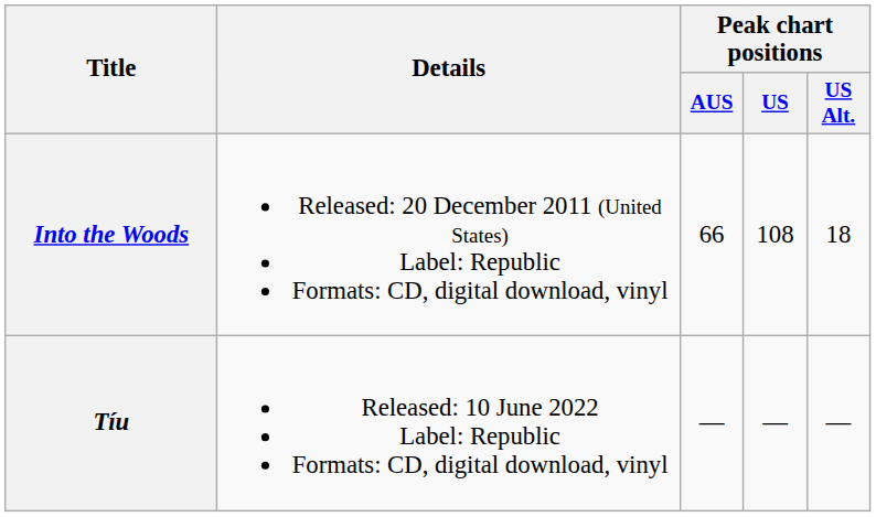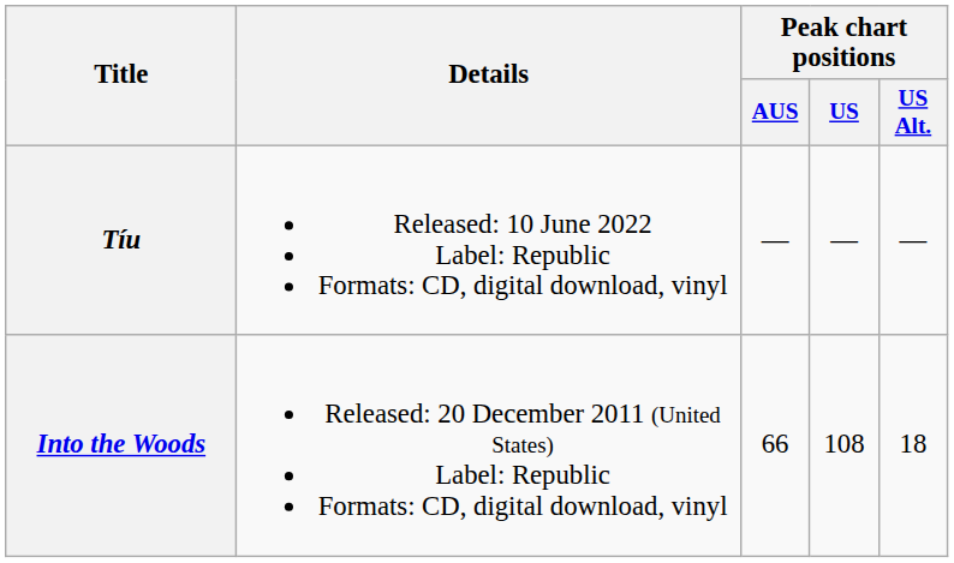 <table class="wikitable plainrowheaders" style="text-align:center;">
 <tr>
 <th scope="col" rowspan="2" style="width:8em;">Title</th>
 <th scope="col" rowspan="2" style="width:18em;">Details</th>
 <th scope="col" colspan="3">Peak chart positions</th>
 </tr>
 <tr>
 <th scope="col" style="width:2.5em;font-size:85%;"><a href='#'>AUS</a><br></th>
 <th scope="col" style="width:2.5em;font-size:85%;"><a href='#'>US</a><br></th>
 <th scope="col" style="width:2.5em;font-size:85%;"><a href='#'>US<br>Alt.</a><br></th>
 </tr>
 <tr>
+<th scope="row"><em>Tíu</em></th>
+<td><br><ul><li>Released: 10 June 2022</li><li>Label: Republic</li><li>Formats: CD, digital download, vinyl</li></ul></td>
+<td>—</td>
+<td>—</td>
+<td>—</td>
+</tr>
+<tr>
 <th scope="row"><em><a href='#'>Into the Woods</a></em></th>
 <td><br><ul><li>Released: 20 December 2011 <small>(United States)</small></li><li>Label: Republic</li><li>Formats: CD, digital download, vinyl</li></ul></td>
 <td>66</td>
 <td>108</td>
 <td>18</td>
 </tr>
-<tr>
-<th scope="row"><em>Tíu</em></th>
-<td><br><ul><li>Released: 10 June 2022</li><li>Label: Republic</li><li>Formats: CD, digital download, vinyl</li></ul></td>
-<td>—</td>
-<td>—</td>
-<td>—</td>
-</tr>
 </table>
